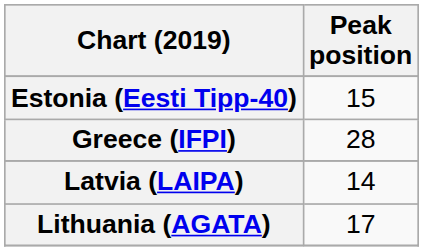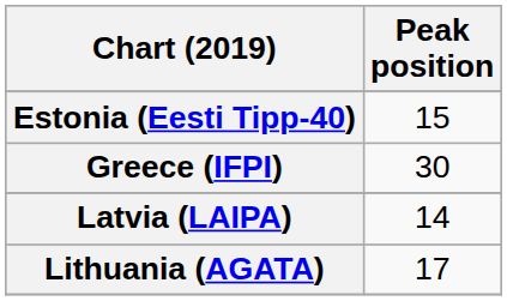 <table class="wikitable sortable plainrowheaders" style="text-align:center">
 <tr>
 <th scope="col">Chart (2019)</th>
 <th scope="col">Peak<br>position</th>
 </tr>
 <tr>
 </tr>
 <tr>
 </tr>
 <tr>
 </tr>
 <tr>
 </tr>
 <tr>
 <th scope="row">Estonia (<a href='#'>Eesti Tipp-40</a>)</th>
 <td>15</td>
 </tr>
 <tr>
 <th scope="row">Greece (<a href='#'>IFPI</a>)</th>
-<td>28</td>
+<td>30</td>
 </tr>
 <tr>
 </tr>
 <tr>
 </tr>
 <tr>
 <th scope="row">Latvia (<a href='#'>LAIPA</a>)</th>
 <td>14</td>
 </tr>
 <tr>
 <th scope="row">Lithuania (<a href='#'>AGATA</a>)</th>
 <td>17</td>
 </tr>
 <tr>
 </tr>
 <tr>
 </tr>
 <tr>
 </tr>
 <tr>
 </tr>
 <tr>
 </tr>
 <tr>
 </tr>
 <tr>
 </tr>
 <tr>
 </tr>
 </table>
